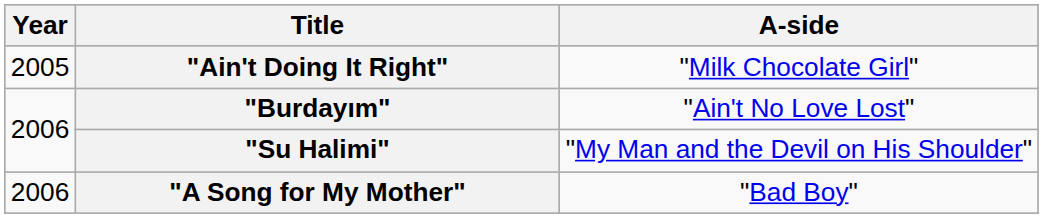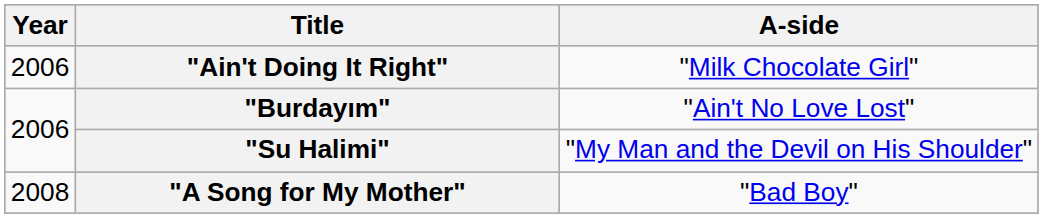 <table class="wikitable plainrowheaders" style="text-align:center;">
 <tr>
 <th scope="col" style="width:1em;">Year</th>
 <th scope="col" style="width:18em;">Title</th>
 <th scope="col">A-side</th>
 </tr>
 <tr>
-<td>2005</td>
+<td>2006</td>
 <th scope="row">"Ain't Doing It Right"</th>
 <td>"<a href='#'>Milk Chocolate Girl</a>"</td>
 </tr>
 <tr>
 <td rowspan="2">2006</td>
 <th scope="row">"Burdayım"</th>
 <td>"<a href='#'>Ain't No Love Lost</a>"</td>
 </tr>
 <tr>
 <th scope="row">"Su Halimi"</th>
 <td>"<a href='#'>My Man and the Devil on His Shoulder</a>"</td>
 </tr>
 <tr>
-<td>2006</td>
+<td>2008</td>
 <th scope="row">"A Song for My Mother"</th>
 <td>"<a href='#'>Bad Boy</a>"</td>
 </tr>
 </table>
